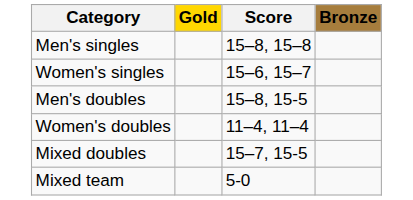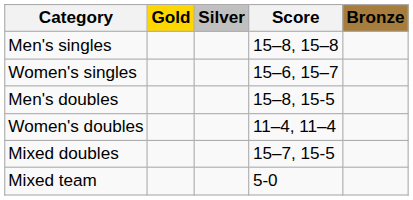 <table class=wikitable style="margin:auto;">
 <tr>
 <th>Category</th>
 <th style="background:gold;">Gold</th>
+<th style="background:silver;">Silver</th>
 <th>Score</th>
 <th style="background:#a67d3d;">Bronze</th>
 </tr>
 <tr>
 <td>Men's singles</td>
+<td></td>
 <td></td>
 <td>15–8, 15–8</td>
 <td></td>
 </tr>
 <tr>
 <td>Women's singles</td>
 <td></td>
+<td></td>
 <td>15–6, 15–7</td>
 <td></td>
 </tr>
 <tr>
 <td>Men's doubles</td>
+<td></td>
 <td></td>
 <td>15–8, 15-5</td>
 <td></td>
 </tr>
 <tr>
 <td>Women's doubles</td>
 <td></td>
+<td></td>
 <td>11–4, 11–4</td>
 <td></td>
 </tr>
 <tr>
 <td>Mixed doubles</td>
+<td></td>
 <td></td>
 <td>15–7, 15-5</td>
 <td></td>
 </tr>
 <tr>
 <td>Mixed team</td>
 <td></td>
+<td></td>
 <td>5-0</td>
 <td></td>
 </tr>
 </table>
